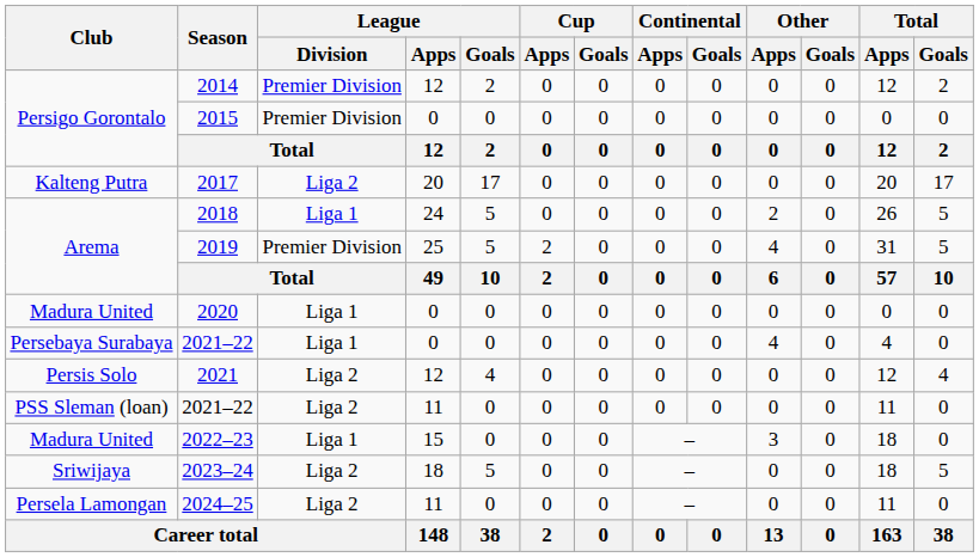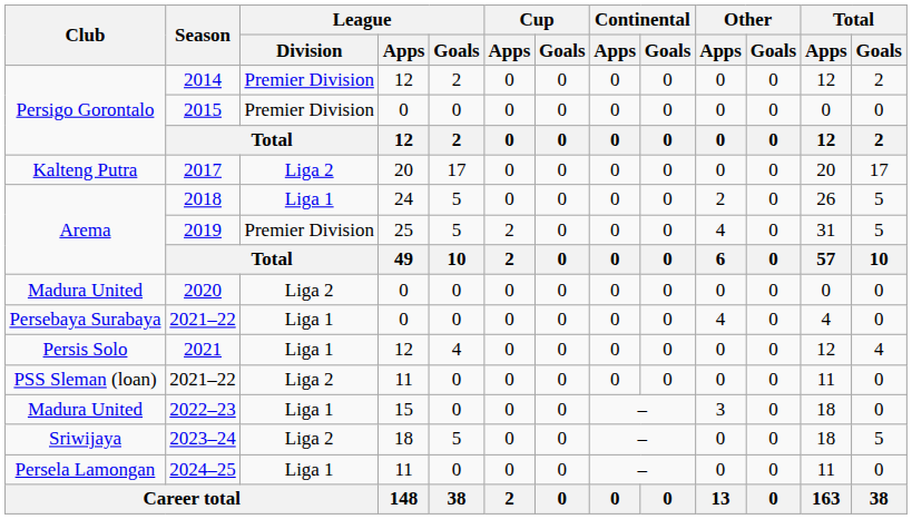 <table class="wikitable" style="text-align:center">
 <tr>
 <th rowspan="2">Club</th>
 <th rowspan="2">Season</th>
 <th colspan="3">League</th>
 <th colspan="2">Cup</th>
 <th colspan="2">Continental</th>
 <th colspan="2">Other</th>
 <th colspan="2">Total</th>
 </tr>
 <tr>
 <th>Division</th>
 <th>Apps</th>
 <th>Goals</th>
 <th>Apps</th>
 <th>Goals</th>
 <th>Apps</th>
 <th>Goals</th>
 <th>Apps</th>
 <th>Goals</th>
 <th>Apps</th>
 <th>Goals</th>
 </tr>
 <tr>
 <td rowspan="3" valign="center"><a href='#'>Persigo Gorontalo</a></td>
 <td><a href='#'>2014</a></td>
 <td rowspan="1" valign="center"><a href='#'>Premier Division</a></td>
 <td>12</td>
 <td>2</td>
 <td>0</td>
 <td>0</td>
 <td>0</td>
 <td>0</td>
 <td>0</td>
 <td>0</td>
 <td>12</td>
 <td>2</td>
 </tr>
 <tr>
 <td><a href='#'>2015</a></td>
 <td rowspan="1" valign="center">Premier Division</td>
 <td>0</td>
 <td>0</td>
 <td>0</td>
 <td>0</td>
 <td>0</td>
 <td>0</td>
 <td>0</td>
 <td>0</td>
 <td>0</td>
 <td>0</td>
 </tr>
 <tr>
 <th colspan="2">Total</th>
 <th>12</th>
 <th>2</th>
 <th>0</th>
 <th>0</th>
 <th>0</th>
 <th>0</th>
 <th>0</th>
 <th>0</th>
 <th>12</th>
 <th>2</th>
 </tr>
 <tr>
 <td rowspan="1" valign="center"><a href='#'>Kalteng Putra</a></td>
 <td><a href='#'>2017</a></td>
 <td><a href='#'>Liga 2</a></td>
 <td>20</td>
 <td>17</td>
 <td>0</td>
 <td>0</td>
 <td>0</td>
 <td>0</td>
 <td>0</td>
 <td>0</td>
 <td>20</td>
 <td>17</td>
 </tr>
 <tr>
 <td rowspan="3" valign="center"><a href='#'>Arema</a></td>
 <td><a href='#'>2018</a></td>
 <td rowspan="1" valign="center"><a href='#'>Liga 1</a></td>
 <td>24</td>
 <td>5</td>
 <td>0</td>
 <td>0</td>
 <td>0</td>
 <td>0</td>
 <td>2</td>
 <td>0</td>
 <td>26</td>
 <td>5</td>
 </tr>
 <tr>
 <td><a href='#'>2019</a></td>
 <td rowspan="1" valign="center">Premier Division</td>
 <td>25</td>
 <td>5</td>
 <td>2</td>
 <td>0</td>
 <td>0</td>
 <td>0</td>
 <td>4</td>
 <td>0</td>
 <td>31</td>
 <td>5</td>
 </tr>
 <tr>
 <th colspan="2">Total</th>
 <th>49</th>
 <th>10</th>
 <th>2</th>
 <th>0</th>
 <th>0</th>
 <th>0</th>
 <th>6</th>
 <th>0</th>
 <th>57</th>
 <th>10</th>
 </tr>
 <tr>
 <td><a href='#'>Madura United</a></td>
 <td><a href='#'>2020</a></td>
-<td>Liga 1</td>
+<td>Liga 2</td>
 <td>0</td>
 <td>0</td>
 <td>0</td>
 <td>0</td>
 <td>0</td>
 <td>0</td>
 <td>0</td>
 <td>0</td>
 <td>0</td>
 <td>0</td>
 </tr>
 <tr>
 <td><a href='#'>Persebaya Surabaya</a></td>
 <td><a href='#'>2021–22</a></td>
 <td>Liga 1</td>
 <td>0</td>
 <td>0</td>
 <td>0</td>
 <td>0</td>
 <td>0</td>
 <td>0</td>
 <td>4</td>
 <td>0</td>
 <td>4</td>
 <td>0</td>
 </tr>
 <tr>
 <td><a href='#'>Persis Solo</a></td>
 <td><a href='#'>2021</a></td>
-<td>Liga 2</td>
+<td>Liga 1</td>
 <td>12</td>
 <td>4</td>
 <td>0</td>
 <td>0</td>
 <td>0</td>
 <td>0</td>
 <td>0</td>
 <td>0</td>
 <td>12</td>
 <td>4</td>
 </tr>
 <tr>
 <td><a href='#'>PSS Sleman</a> (loan)</td>
 <td>2021–22</td>
 <td>Liga 2</td>
 <td>11</td>
 <td>0</td>
 <td>0</td>
 <td>0</td>
 <td>0</td>
 <td>0</td>
 <td>0</td>
 <td>0</td>
 <td>11</td>
 <td>0</td>
 </tr>
 <tr>
 <td rowspan="1"><a href='#'>Madura United</a></td>
 <td><a href='#'>2022–23</a></td>
 <td rowspan="1">Liga 1</td>
 <td>15</td>
 <td>0</td>
 <td>0</td>
 <td>0</td>
 <td colspan="2">–</td>
 <td>3</td>
 <td>0</td>
 <td>18</td>
 <td>0</td>
 </tr>
 <tr>
 <td rowspan="1"><a href='#'>Sriwijaya</a></td>
 <td><a href='#'>2023–24</a></td>
 <td rowspan="1">Liga 2</td>
 <td>18</td>
 <td>5</td>
 <td>0</td>
 <td>0</td>
 <td colspan="2">–</td>
 <td>0</td>
 <td>0</td>
 <td>18</td>
 <td>5</td>
 </tr>
 <tr>
 <td rowspan="1"><a href='#'>Persela Lamongan</a></td>
 <td><a href='#'>2024–25</a></td>
-<td rowspan="1">Liga 2</td>
+<td rowspan="1">Liga 1</td>
 <td>11</td>
 <td>0</td>
 <td>0</td>
 <td>0</td>
 <td colspan="2">–</td>
 <td>0</td>
 <td>0</td>
 <td>11</td>
 <td>0</td>
 </tr>
 <tr>
 <th colspan="3">Career total</th>
 <th>148</th>
 <th>38</th>
 <th>2</th>
 <th>0</th>
 <th>0</th>
 <th>0</th>
 <th>13</th>
 <th>0</th>
 <th>163</th>
 <th>38</th>
 </tr>
 </table>
